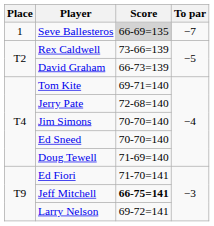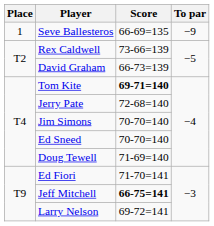 <table class="wikitable">
 <tr>
 <th>Place</th>
 <th>Player</th>
 <th>Score</th>
 <th>To par</th>
 </tr>
 <tr>
 <td align="center">1</td>
 <td> <a href='#'>Seve Ballesteros</a></td>
-<td style="background: lightgrey;">66-69=135</td>
-<td align="center">−7</td>
+<td>66-69=135</td>
+<td align="center">−9</td>
 </tr>
 <tr>
 <td rowspan=2 align="center">T2</td>
 <td> <a href='#'>Rex Caldwell</a></td>
 <td>73-66=139</td>
 <td rowspan=2 align="center">−5</td>
 </tr>
 <tr>
 <td> <a href='#'>David Graham</a></td>
 <td>66-73=139</td>
 </tr>
 <tr>
 <td rowspan=5 align="center">T4</td>
 <td> <a href='#'>Tom Kite</a></td>
-<td>69-71=140</td>
+<td><strong>69-71=140</strong></td>
 <td rowspan=5 align="center">−4</td>
 </tr>
 <tr>
 <td> <a href='#'>Jerry Pate</a></td>
 <td>72-68=140</td>
 </tr>
 <tr>
 <td> <a href='#'>Jim Simons</a></td>
 <td>70-70=140</td>
 </tr>
 <tr>
 <td> <a href='#'>Ed Sneed</a></td>
 <td>70-70=140</td>
 </tr>
 <tr>
 <td> <a href='#'>Doug Tewell</a></td>
 <td>71-69=140</td>
 </tr>
 <tr>
 <td rowspan=3 align="center">T9</td>
 <td> <a href='#'>Ed Fiori</a></td>
 <td>71-70=141</td>
 <td rowspan=3 align="center">−3</td>
 </tr>
 <tr>
 <td> <a href='#'>Jeff Mitchell</a></td>
 <td><strong>66-75=141</strong></td>
 </tr>
 <tr>
 <td> <a href='#'>Larry Nelson</a></td>
 <td>69-72=141</td>
 </tr>
 </table>
